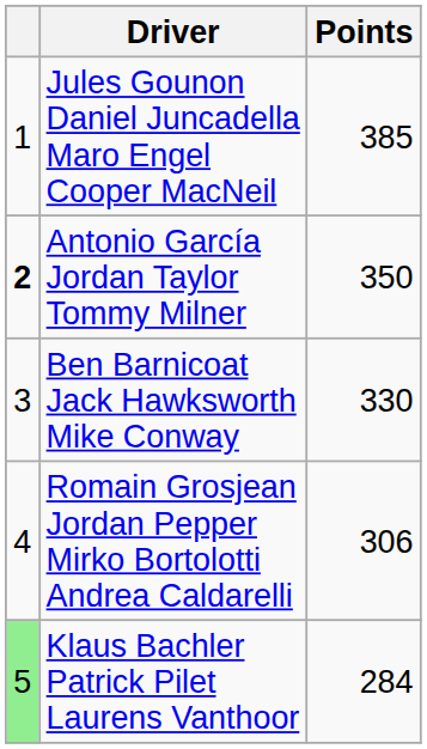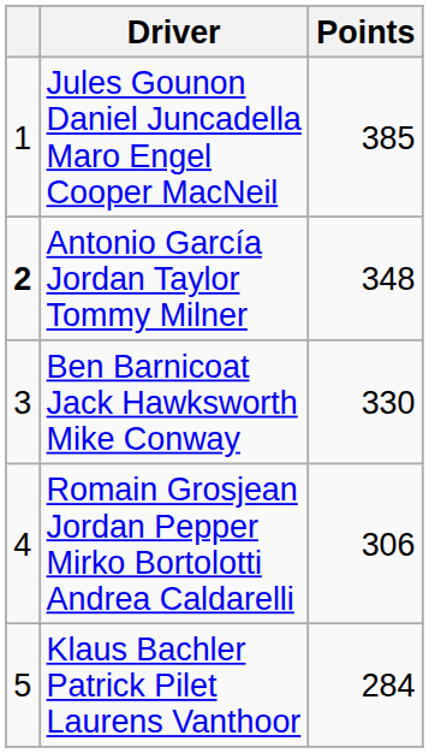 <table class="wikitable" style="font-size: 95%;">
 <tr>
 <th scope="col"></th>
 <th scope="col">Driver</th>
 <th scope="col">Points</th>
 </tr>
 <tr>
 <td align=center>1</td>
 <td> <a href='#'>Jules Gounon</a><br> <a href='#'>Daniel Juncadella</a><br> <a href='#'>Maro Engel</a><br> <a href='#'>Cooper MacNeil</a></td>
 <td align=right>385</td>
 </tr>
 <tr>
 <td align=center><strong>2</strong></td>
 <td> <a href='#'>Antonio García</a><br> <a href='#'>Jordan Taylor</a><br> <a href='#'>Tommy Milner</a></td>
-<td align=right>350</td>
+<td align=right>348</td>
 </tr>
 <tr>
 <td align=center>3</td>
 <td> <a href='#'>Ben Barnicoat</a><br> <a href='#'>Jack Hawksworth</a><br> <a href='#'>Mike Conway</a></td>
 <td align=right>330</td>
 </tr>
 <tr>
 <td align=center>4</td>
 <td> <a href='#'>Romain Grosjean</a><br> <a href='#'>Jordan Pepper</a><br> <a href='#'>Mirko Bortolotti</a><br> <a href='#'>Andrea Caldarelli</a></td>
 <td align=right>306</td>
 </tr>
 <tr>
-<td align=center style="background: lightgreen;">5</td>
+<td align=center>5</td>
 <td> <a href='#'>Klaus Bachler</a><br> <a href='#'>Patrick Pilet</a><br> <a href='#'>Laurens Vanthoor</a></td>
 <td align=right>284</td>
 </tr>
 </table>
